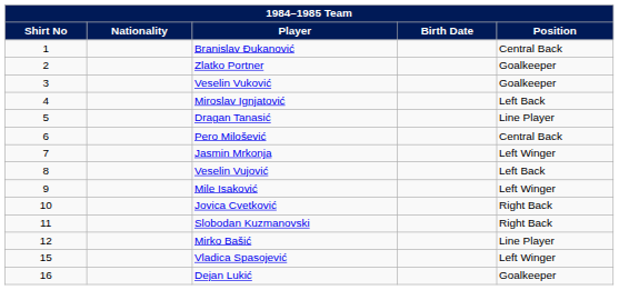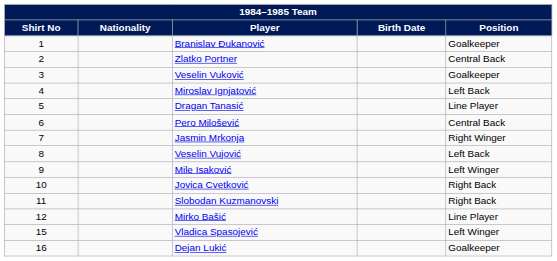 <table class="wikitable collapsible collapsed" style="width:100%;">
 <tr>
 <th colspan=5 style="background-color:#001A57;color:#FFFFFF;text-align:center;"><strong>1984–1985 Team</strong></th>
 </tr>
 <tr>
 <th style="color:#FFFFFF; background:#001A57">Shirt No</th>
 <th style="color:#FFFFFF; background:#001A57">Nationality</th>
 <th style="color:#FFFFFF; background:#001A57">Player</th>
 <th style="color:#FFFFFF; background:#001A57">Birth Date</th>
 <th style="color:#FFFFFF; background:#001A57">Position</th>
 </tr>
 <tr>
 <td align=center>1</td>
 <td></td>
 <td><a href='#'>Branislav Đukanović</a></td>
 <td></td>
-<td>Central Back</td>
+<td>Goalkeeper</td>
 </tr>
 <tr>
 <td align=center>2</td>
 <td></td>
 <td><a href='#'>Zlatko Portner</a></td>
 <td></td>
-<td>Goalkeeper</td>
+<td>Central Back</td>
 </tr>
 <tr>
 <td align=center>3</td>
 <td></td>
 <td><a href='#'>Veselin Vuković</a></td>
 <td></td>
 <td>Goalkeeper</td>
 </tr>
 <tr>
 <td align=center>4</td>
 <td></td>
 <td><a href='#'>Miroslav Ignjatović</a></td>
 <td></td>
 <td>Left Back</td>
 </tr>
 <tr>
 <td align=center>5</td>
 <td></td>
 <td><a href='#'>Dragan Tanasić</a></td>
 <td></td>
 <td>Line Player</td>
 </tr>
 <tr>
 <td align=center>6</td>
 <td></td>
 <td><a href='#'>Pero Milošević</a></td>
 <td></td>
 <td>Central Back</td>
 </tr>
 <tr>
 <td align=center>7</td>
 <td></td>
 <td><a href='#'>Jasmin Mrkonja</a></td>
 <td></td>
-<td>Left Winger</td>
+<td>Right Winger</td>
 </tr>
 <tr>
 <td align=center>8</td>
 <td></td>
 <td><a href='#'>Veselin Vujović</a></td>
 <td></td>
 <td>Left Back</td>
 </tr>
 <tr>
 <td align=center>9</td>
 <td></td>
 <td><a href='#'>Mile Isaković</a></td>
 <td></td>
 <td>Left Winger</td>
 </tr>
 <tr>
 <td align=center>10</td>
 <td></td>
 <td><a href='#'>Jovica Cvetković</a></td>
 <td></td>
 <td>Right Back</td>
 </tr>
 <tr>
 <td align=center>11</td>
 <td></td>
 <td><a href='#'>Slobodan Kuzmanovski</a></td>
 <td></td>
 <td>Right Back</td>
 </tr>
 <tr>
 <td align=center>12</td>
 <td></td>
 <td><a href='#'>Mirko Bašić</a></td>
 <td></td>
 <td>Line Player</td>
 </tr>
 <tr>
 <td align=center>15</td>
 <td></td>
 <td><a href='#'>Vladica Spasojević</a></td>
 <td></td>
 <td>Left Winger</td>
 </tr>
 <tr>
 <td align=center>16</td>
 <td></td>
 <td><a href='#'>Dejan Lukić</a></td>
 <td></td>
 <td>Goalkeeper</td>
 </tr>
 </table>
